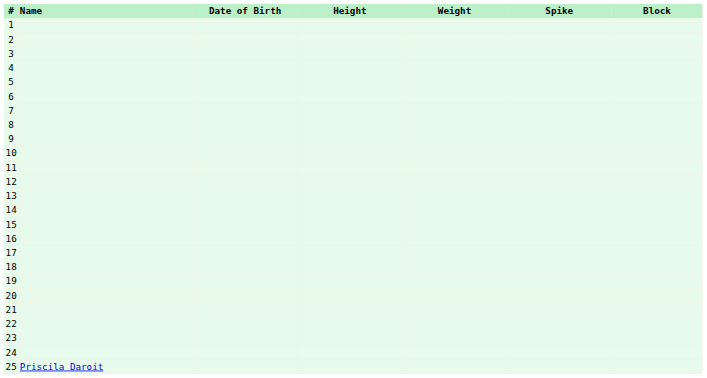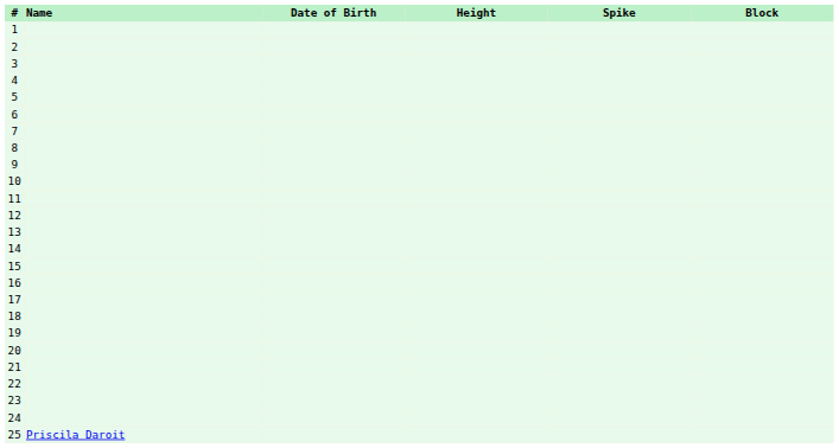 <table border=0 cellpadding=2 cellspacing=0  |- bgcolor=#FFECCE style="text-align:center; font-size:90%; width:100%">
 <tr bgcolor=#BBF0C9>
 <th width=2%>#</th>
 <th align=left width=25%>Name</th>
 <th width=15%>Date of Birth</th>
 <th width=15%>Height</th>
-<th width=15%>Weight</th>
 <th width=15%>Spike</th>
 <th width=15%>Block</th>
 </tr>
 <tr bgcolor=#E7FAEC>
 <td>1</td>
 <td align=left></td>
 <td align=right></td>
-<td></td>
 <td></td>
 <td></td>
 <td></td>
 </tr>
 <tr bgcolor=#E7FAEC>
 <td>2</td>
 <td align=left></td>
 <td align=right></td>
 <td></td>
 <td></td>
 <td></td>
-<td></td>
 </tr>
 <tr bgcolor=#E7FAEC>
 <td>3</td>
 <td align=left></td>
 <td align=right></td>
-<td></td>
 <td></td>
 <td></td>
 <td></td>
 </tr>
 <tr bgcolor=#E7FAEC>
 <td>4</td>
 <td align=left></td>
 <td align=right></td>
 <td></td>
 <td></td>
 <td></td>
-<td></td>
 </tr>
 <tr bgcolor=#E7FAEC>
 <td>5</td>
 <td align=left></td>
 <td align=right></td>
-<td></td>
 <td></td>
 <td></td>
 <td></td>
 </tr>
 <tr bgcolor=#E7FAEC>
 <td>6</td>
 <td align=left></td>
 <td align=right></td>
 <td></td>
 <td></td>
 <td></td>
-<td></td>
 </tr>
 <tr bgcolor=#E7FAEC>
 <td>7</td>
 <td align=left></td>
 <td align=right></td>
-<td></td>
 <td></td>
 <td></td>
 <td></td>
 </tr>
 <tr bgcolor=#E7FAEC>
 <td>8</td>
 <td align=left></td>
 <td align=right></td>
 <td></td>
 <td></td>
 <td></td>
-<td></td>
 </tr>
 <tr bgcolor=#E7FAEC>
 <td>9</td>
 <td align=left></td>
 <td align=right></td>
-<td></td>
 <td></td>
 <td></td>
 <td></td>
 </tr>
 <tr bgcolor=#E7FAEC>
 <td>10</td>
 <td align=left></td>
 <td align=right></td>
 <td></td>
 <td></td>
 <td></td>
-<td></td>
 </tr>
 <tr bgcolor=#E7FAEC>
 <td>11</td>
 <td align=left></td>
 <td align=right></td>
-<td></td>
 <td></td>
 <td></td>
 <td></td>
 </tr>
 <tr bgcolor=#E7FAEC>
 <td>12</td>
 <td align=left></td>
 <td align=right></td>
 <td></td>
 <td></td>
 <td></td>
-<td></td>
 </tr>
 <tr bgcolor=#E7FAEC>
 <td>13</td>
 <td align=left></td>
 <td align=right></td>
-<td></td>
 <td></td>
 <td></td>
 <td></td>
 </tr>
 <tr bgcolor=#E7FAEC>
 <td>14</td>
 <td align=left></td>
 <td align=right></td>
 <td></td>
 <td></td>
 <td></td>
-<td></td>
 </tr>
 <tr bgcolor=#E7FAEC>
 <td>15</td>
 <td align=left></td>
 <td align=right></td>
-<td></td>
 <td></td>
 <td></td>
 <td></td>
 </tr>
 <tr bgcolor=#E7FAEC>
 <td>16</td>
 <td align=left></td>
 <td align=right></td>
 <td></td>
 <td></td>
 <td></td>
-<td></td>
 </tr>
 <tr bgcolor=#E7FAEC>
 <td>17</td>
 <td align=left></td>
 <td align=right></td>
-<td></td>
 <td></td>
 <td></td>
 <td></td>
 </tr>
 <tr bgcolor=#E7FAEC>
 <td>18</td>
 <td align=left></td>
 <td align=right></td>
 <td></td>
 <td></td>
 <td></td>
-<td></td>
 </tr>
 <tr bgcolor=#E7FAEC>
 <td>19</td>
 <td align=left></td>
 <td align=right></td>
-<td></td>
 <td></td>
 <td></td>
 <td></td>
 </tr>
 <tr bgcolor=#E7FAEC>
 <td>20</td>
 <td align=left></td>
 <td align=right></td>
 <td></td>
 <td></td>
 <td></td>
-<td></td>
 </tr>
 <tr bgcolor=#E7FAEC>
 <td>21</td>
 <td align=left></td>
 <td align=right></td>
-<td></td>
 <td></td>
 <td></td>
 <td></td>
 </tr>
 <tr bgcolor=#E7FAEC>
 <td>22</td>
 <td align=left></td>
 <td align=right></td>
 <td></td>
 <td></td>
 <td></td>
-<td></td>
 </tr>
 <tr bgcolor=#E7FAEC>
 <td>23</td>
 <td align=left></td>
 <td align=right></td>
-<td></td>
 <td></td>
 <td></td>
 <td></td>
 </tr>
 <tr bgcolor=#E7FAEC>
 <td>24</td>
 <td align=left></td>
 <td align=right></td>
 <td></td>
 <td></td>
 <td></td>
-<td></td>
 </tr>
 <tr bgcolor=#E7FAEC>
 <td>25</td>
 <td align=left><a href='#'>Priscila Daroit</a></td>
 <td align=right></td>
 <td></td>
 <td></td>
 <td></td>
-<td></td>
 </tr>
 </table>
